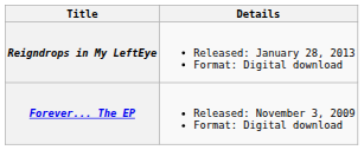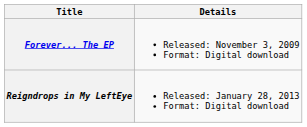 <table class="wikitable plainrowheaders">
 <tr>
 <th scope="col">Title</th>
 <th scope="col">Details</th>
 </tr>
 <tr>
+<th scope="row"><em><a href='#'>Forever... The EP</a></em></th>
+<td><br><ul><li>Released: November 3, 2009</li><li>Format: Digital download</li></ul></td>
+</tr>
+<tr>
 <th scope="row"><em>Reigndrops in My LeftEye</em></th>
 <td><br><ul><li>Released: January 28, 2013</li><li>Format: Digital download</li></ul></td>
 </tr>
-<tr>
-<th scope="row"><em><a href='#'>Forever... The EP</a></em></th>
-<td><br><ul><li>Released: November 3, 2009</li><li>Format: Digital download</li></ul></td>
-</tr>
 </table>
